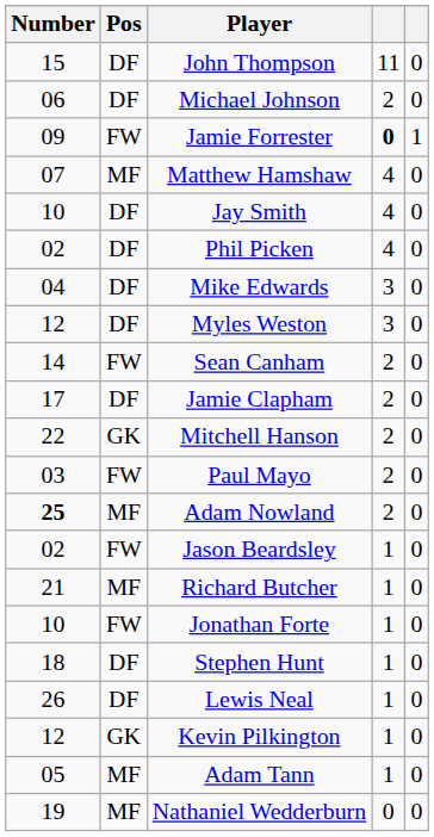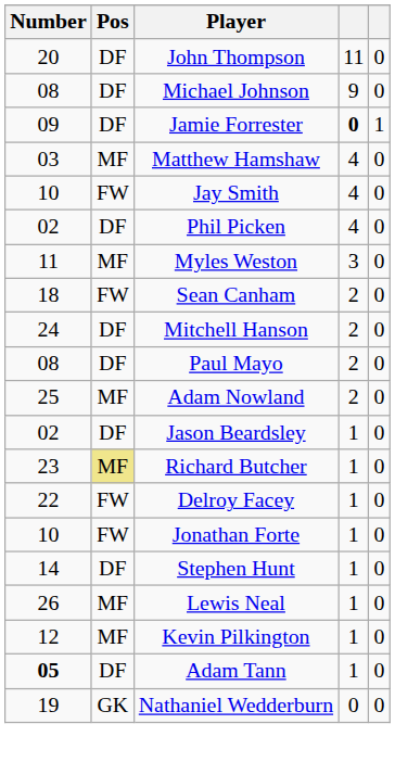 <table class="wikitable" style="text-align: center">
 <tr>
 </tr>
 <tr>
 <th>Number</th>
 <th>Pos</th>
 <th>Player</th>
 <th></th>
 <th></th>
 </tr>
 <tr>
-<td>15</td>
+<td>20</td>
 <td>DF</td>
 <td><a href='#'>John Thompson</a></td>
 <td>11</td>
 <td>0</td>
 </tr>
 <tr>
-<td>06</td>
+<td>08</td>
 <td>DF</td>
 <td><a href='#'>Michael Johnson</a></td>
-<td>2</td>
+<td>9</td>
 <td>0</td>
 </tr>
 <tr>
 <td>09</td>
-<td>FW</td>
+<td>DF</td>
 <td><a href='#'>Jamie Forrester</a></td>
 <td><strong>0</strong></td>
 <td>1</td>
 </tr>
 <tr>
-<td>07</td>
+<td>03</td>
 <td>MF</td>
 <td><a href='#'>Matthew Hamshaw</a></td>
 <td>4</td>
 <td>0</td>
 </tr>
 <tr>
 <td>10</td>
-<td>DF</td>
+<td>FW</td>
 <td><a href='#'>Jay Smith</a></td>
 <td>4</td>
 <td>0</td>
 </tr>
 <tr>
 <td>02</td>
 <td>DF</td>
 <td><a href='#'>Phil Picken</a></td>
 <td>4</td>
 <td>0</td>
 </tr>
 <tr>
-<td>04</td>
-<td>DF</td>
-<td><a href='#'>Mike Edwards</a></td>
-<td>3</td>
-<td>0</td>
-</tr>
-<tr>
-<td>12</td>
-<td>DF</td>
+<td>11</td>
+<td>MF</td>
 <td><a href='#'>Myles Weston</a></td>
 <td>3</td>
 <td>0</td>
 </tr>
 <tr>
-<td>14</td>
+<td>18</td>
 <td>FW</td>
 <td><a href='#'>Sean Canham</a></td>
 <td>2</td>
 <td>0</td>
 </tr>
 <tr>
-<td>17</td>
+<td>24</td>
 <td>DF</td>
-<td><a href='#'>Jamie Clapham</a></td>
-<td>2</td>
-<td>0</td>
-</tr>
-<tr>
-<td>22</td>
-<td>GK</td>
 <td><a href='#'>Mitchell Hanson</a></td>
 <td>2</td>
 <td>0</td>
 </tr>
 <tr>
-<td>03</td>
-<td>FW</td>
+<td>08</td>
+<td>DF</td>
 <td><a href='#'>Paul Mayo</a></td>
 <td>2</td>
 <td>0</td>
 </tr>
 <tr>
-<td><strong>25</strong></td>
+<td>25</td>
 <td>MF</td>
 <td><a href='#'>Adam Nowland</a></td>
 <td>2</td>
 <td>0</td>
 </tr>
 <tr>
 <td>02</td>
-<td>FW</td>
+<td>DF</td>
 <td><a href='#'>Jason Beardsley</a></td>
 <td>1</td>
 <td>0</td>
 </tr>
 <tr>
-<td>21</td>
-<td>MF</td>
+<td>23</td>
+<td style="background: khaki;">MF</td>
 <td><a href='#'>Richard Butcher</a></td>
+<td>1</td>
+<td>0</td>
+</tr>
+<tr>
+<td>22</td>
+<td>FW</td>
+<td><a href='#'>Delroy Facey</a></td>
 <td>1</td>
 <td>0</td>
 </tr>
 <tr>
 <td>10</td>
 <td>FW</td>
 <td><a href='#'>Jonathan Forte</a></td>
 <td>1</td>
 <td>0</td>
 </tr>
 <tr>
-<td>18</td>
+<td>14</td>
 <td>DF</td>
 <td><a href='#'>Stephen Hunt</a></td>
 <td>1</td>
 <td>0</td>
 </tr>
 <tr>
 <td>26</td>
-<td>DF</td>
+<td>MF</td>
 <td><a href='#'>Lewis Neal</a></td>
 <td>1</td>
 <td>0</td>
 </tr>
 <tr>
 <td>12</td>
-<td>GK</td>
+<td>MF</td>
 <td><a href='#'>Kevin Pilkington</a></td>
 <td>1</td>
 <td>0</td>
 </tr>
 <tr>
-<td>05</td>
-<td>MF</td>
+<td><strong>05</strong></td>
+<td>DF</td>
 <td><a href='#'>Adam Tann</a></td>
 <td>1</td>
 <td>0</td>
 </tr>
 <tr>
 <td>19</td>
-<td>MF</td>
+<td>GK</td>
 <td><a href='#'>Nathaniel Wedderburn</a></td>
 <td>0</td>
 <td>0</td>
 </tr>
 </table>
